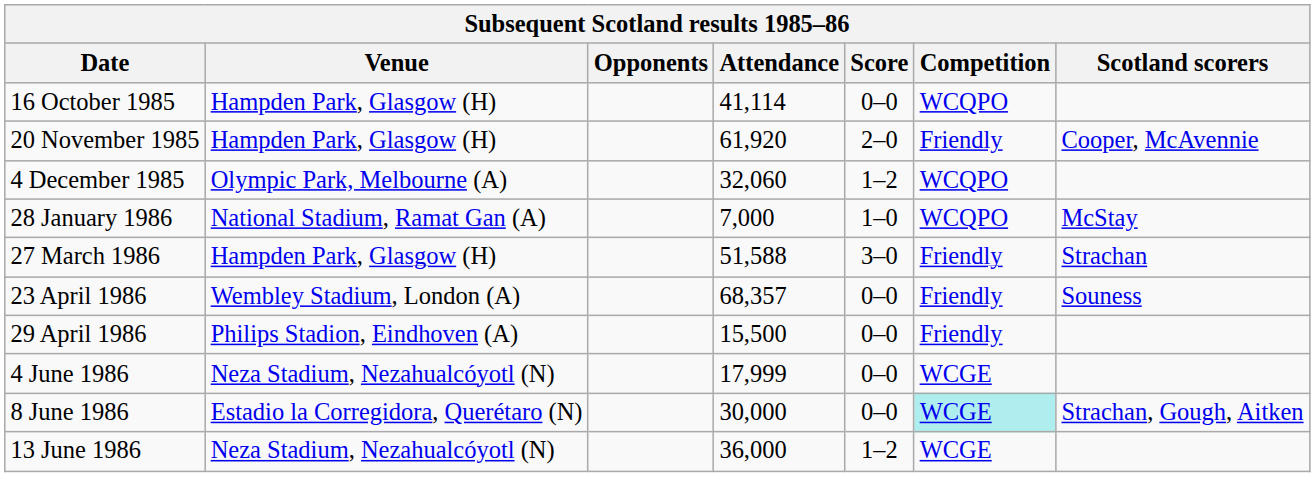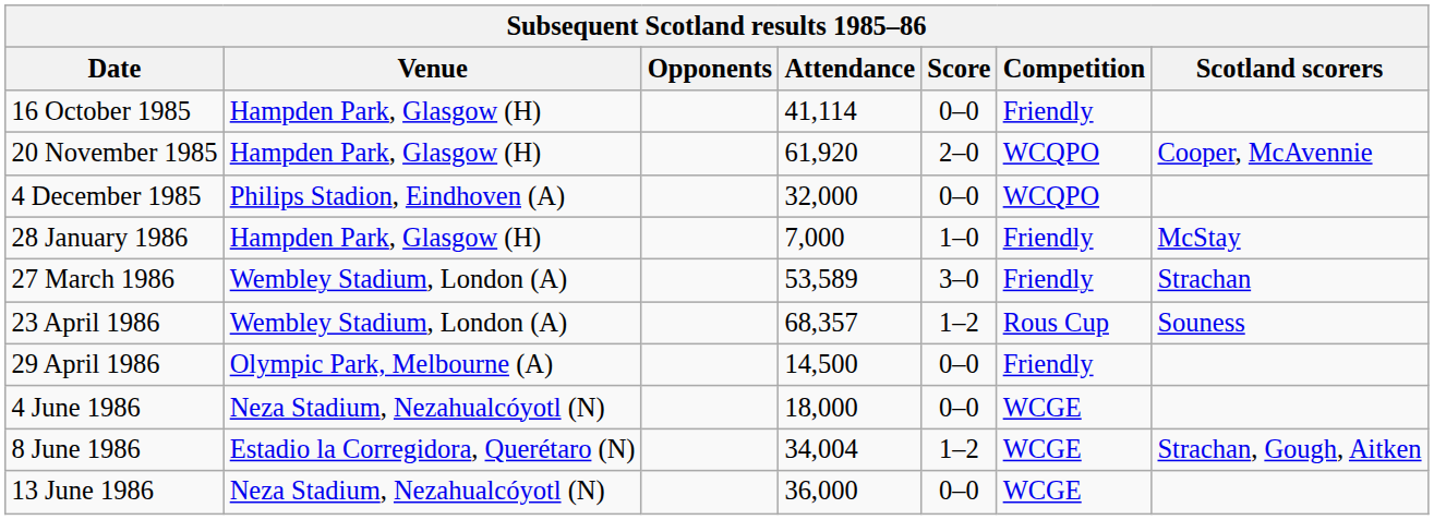 <table class="wikitable">
 <tr>
 <th colspan=7>Subsequent Scotland results 1985–86</th>
 </tr>
 <tr>
 <th>Date</th>
 <th>Venue</th>
 <th>Opponents</th>
 <th>Attendance</th>
 <th>Score</th>
 <th>Competition</th>
 <th>Scotland scorers</th>
 </tr>
 <tr>
 <td>16 October 1985</td>
 <td><a href='#'>Hampden Park</a>, <a href='#'>Glasgow</a> (H)</td>
 <td></td>
 <td>41,114</td>
 <td align=center>0–0</td>
-<td><a href='#'>WCQPO</a></td>
+<td><a href='#'>Friendly</a></td>
 <td></td>
 </tr>
 <tr>
 <td>20 November 1985</td>
 <td><a href='#'>Hampden Park</a>, <a href='#'>Glasgow</a> (H)</td>
 <td></td>
 <td>61,920</td>
 <td align=center>2–0</td>
-<td><a href='#'>Friendly</a></td>
+<td><a href='#'>WCQPO</a></td>
 <td><a href='#'>Cooper</a>, <a href='#'>McAvennie</a></td>
 </tr>
 <tr>
 <td>4 December 1985</td>
-<td><a href='#'>Olympic Park, Melbourne</a> (A)</td>
+<td><a href='#'>Philips Stadion</a>, <a href='#'>Eindhoven</a> (A)</td>
 <td></td>
-<td>32,060</td>
-<td align=center>1–2</td>
+<td>32,000</td>
+<td align=center>0–0</td>
 <td><a href='#'>WCQPO</a></td>
 <td></td>
 </tr>
 <tr>
 <td>28 January 1986</td>
-<td><a href='#'>National Stadium</a>, <a href='#'>Ramat Gan</a> (A)</td>
+<td><a href='#'>Hampden Park</a>, <a href='#'>Glasgow</a> (H)</td>
 <td></td>
 <td>7,000</td>
 <td align=center>1–0</td>
-<td><a href='#'>WCQPO</a></td>
+<td><a href='#'>Friendly</a></td>
 <td><a href='#'>McStay</a></td>
 </tr>
 <tr>
 <td>27 March 1986</td>
-<td><a href='#'>Hampden Park</a>, <a href='#'>Glasgow</a> (H)</td>
+<td><a href='#'>Wembley Stadium</a>, London (A)</td>
 <td></td>
-<td>51,588</td>
+<td>53,589</td>
 <td align=center>3–0</td>
 <td><a href='#'>Friendly</a></td>
 <td><a href='#'>Strachan</a></td>
 </tr>
 <tr>
 <td>23 April 1986</td>
 <td><a href='#'>Wembley Stadium</a>, London (A)</td>
 <td></td>
 <td>68,357</td>
-<td align=center>0–0</td>
-<td><a href='#'>Friendly</a></td>
+<td align=center>1–2</td>
+<td><a href='#'>Rous Cup</a></td>
 <td><a href='#'>Souness</a></td>
 </tr>
 <tr>
 <td>29 April 1986</td>
-<td><a href='#'>Philips Stadion</a>, <a href='#'>Eindhoven</a> (A)</td>
+<td><a href='#'>Olympic Park, Melbourne</a> (A)</td>
 <td></td>
-<td>15,500</td>
+<td>14,500</td>
 <td align=center>0–0</td>
 <td><a href='#'>Friendly</a></td>
 <td></td>
 </tr>
 <tr>
 <td>4 June 1986</td>
 <td><a href='#'>Neza Stadium</a>, <a href='#'>Nezahualcóyotl</a> (N)</td>
 <td></td>
-<td>17,999</td>
+<td>18,000</td>
 <td align=center>0–0</td>
 <td><a href='#'>WCGE</a></td>
 <td></td>
 </tr>
 <tr>
 <td>8 June 1986</td>
 <td><a href='#'>Estadio la Corregidora</a>, <a href='#'>Querétaro</a> (N)</td>
 <td></td>
-<td>30,000</td>
-<td align=center>0–0</td>
-<td style="background: paleturquoise;"><a href='#'>WCGE</a></td>
+<td>34,004</td>
+<td align=center>1–2</td>
+<td><a href='#'>WCGE</a></td>
 <td><a href='#'>Strachan</a>, <a href='#'>Gough</a>, <a href='#'>Aitken</a></td>
 </tr>
 <tr>
 <td>13 June 1986</td>
 <td><a href='#'>Neza Stadium</a>, <a href='#'>Nezahualcóyotl</a> (N)</td>
 <td></td>
 <td>36,000</td>
-<td align=center>1–2</td>
+<td align=center>0–0</td>
 <td><a href='#'>WCGE</a></td>
 <td></td>
 </tr>
 </table>
